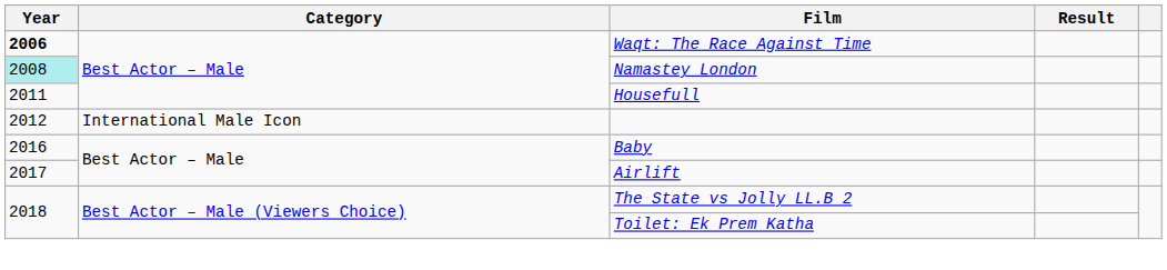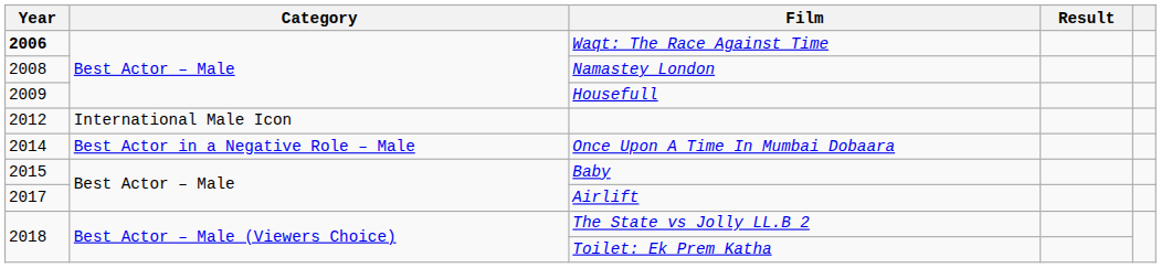 <table class="wikitable sortable plainrowheaders" width=75%>
 <tr>
 <th scope="col">Year</th>
 <th scope="col">Category</th>
 <th scope="col">Film</th>
 <th scope="col">Result</th>
 <th scope="col" class="unsortable" width=2%></th>
 </tr>
 <tr>
 <td><strong>2006</strong></td>
 <td rowspan="3"><a href='#'>Best Actor – Male</a></td>
 <td><em><a href='#'>Waqt: The Race Against Time</a></em></td>
 <td></td>
 <td></td>
 </tr>
 <tr>
-<td style="background: paleturquoise;">2008</td>
+<td>2008</td>
 <td><em><a href='#'>Namastey London</a></em></td>
 <td></td>
 <td style="text-align:center;"></td>
 </tr>
 <tr>
-<td>2011</td>
+<td>2009</td>
 <td><em><a href='#'>Housefull</a></em></td>
 <td></td>
 <td style="text-align:center;"></td>
 </tr>
 <tr>
 <td>2012</td>
 <td>International Male Icon</td>
 <td></td>
 <td></td>
 <td style="text-align:center;"></td>
 </tr>
 <tr>
-<td>2016</td>
+<td>2014</td>
+<td><a href='#'>Best Actor in a Negative Role – Male</a></td>
+<td><em><a href='#'>Once Upon A Time In Mumbai Dobaara</a></em></td>
+<td></td>
+<td style="text-align:center;"></td>
+</tr>
+<tr>
+<td>2015</td>
 <td rowspan="2">Best Actor – Male</td>
 <td><em><a href='#'>Baby</a></em></td>
 <td></td>
 <td></td>
 </tr>
 <tr>
 <td>2017</td>
 <td><em><a href='#'>Airlift</a></em></td>
 <td></td>
 <td></td>
 </tr>
 <tr>
 <td rowspan="2">2018</td>
 <td rowspan="2"><a href='#'>Best Actor – Male (Viewers Choice)</a></td>
 <td><em><a href='#'>The State vs Jolly LL.B 2</a></em></td>
 <td></td>
 <td rowspan="2"></td>
 </tr>
 <tr>
 <td><em><a href='#'>Toilet: Ek Prem Katha</a></em></td>
 <td></td>
 </tr>
 </table>
